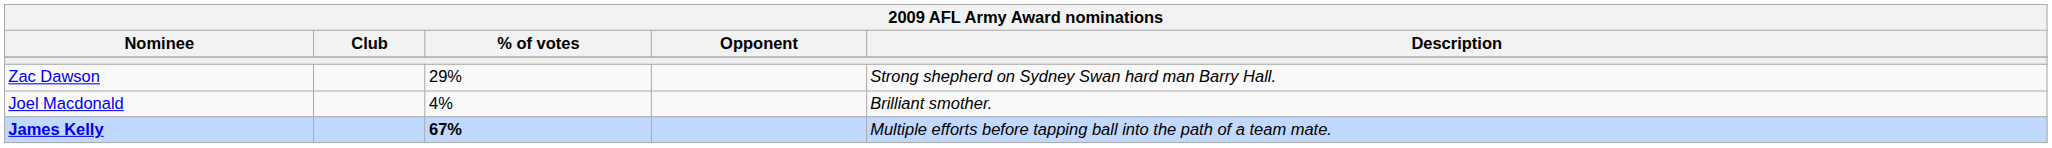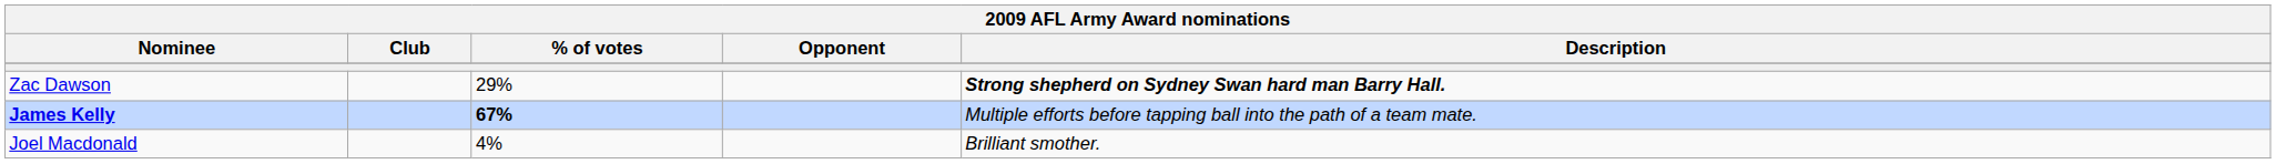 <table class="wikitable" width="100%">
 <tr bgcolor="#efefef">
 <th colspan=5>2009 AFL Army Award nominations</th>
 </tr>
 <tr bgcolor="#efefef">
 <th>Nominee</th>
 <th>Club</th>
 <th>% of votes</th>
 <th>Opponent</th>
 <th>Description</th>
 </tr>
 <tr>
 </tr>
 <tr bgcolor="#efefef">
 <td colspan=5></td>
 </tr>
 <tr>
 <td><a href='#'>Zac Dawson</a></td>
 <td></td>
 <td>29%</td>
 <td></td>
-<td><em>Strong shepherd on Sydney Swan hard man Barry Hall.</em></td>
+<td><strong><em>Strong shepherd on Sydney Swan hard man Barry Hall.</em></strong></td>
+</tr>
+<tr bgcolor="#C1D8FF">
+<td><strong><a href='#'>James Kelly</a></strong></td>
+<td></td>
+<td><strong>67%</strong></td>
+<td></td>
+<td><em>Multiple efforts before tapping ball into the path of a team mate.</em></td>
 </tr>
 <tr>
 <td><a href='#'>Joel Macdonald</a></td>
 <td></td>
 <td>4%</td>
 <td></td>
 <td><em>Brilliant smother.</em></td>
 </tr>
-<tr bgcolor="#C1D8FF">
-<td><strong><a href='#'>James Kelly</a></strong></td>
-<td></td>
-<td><strong>67%</strong></td>
-<td></td>
-<td><em>Multiple efforts before tapping ball into the path of a team mate.</em></td>
-</tr>
 </table>
